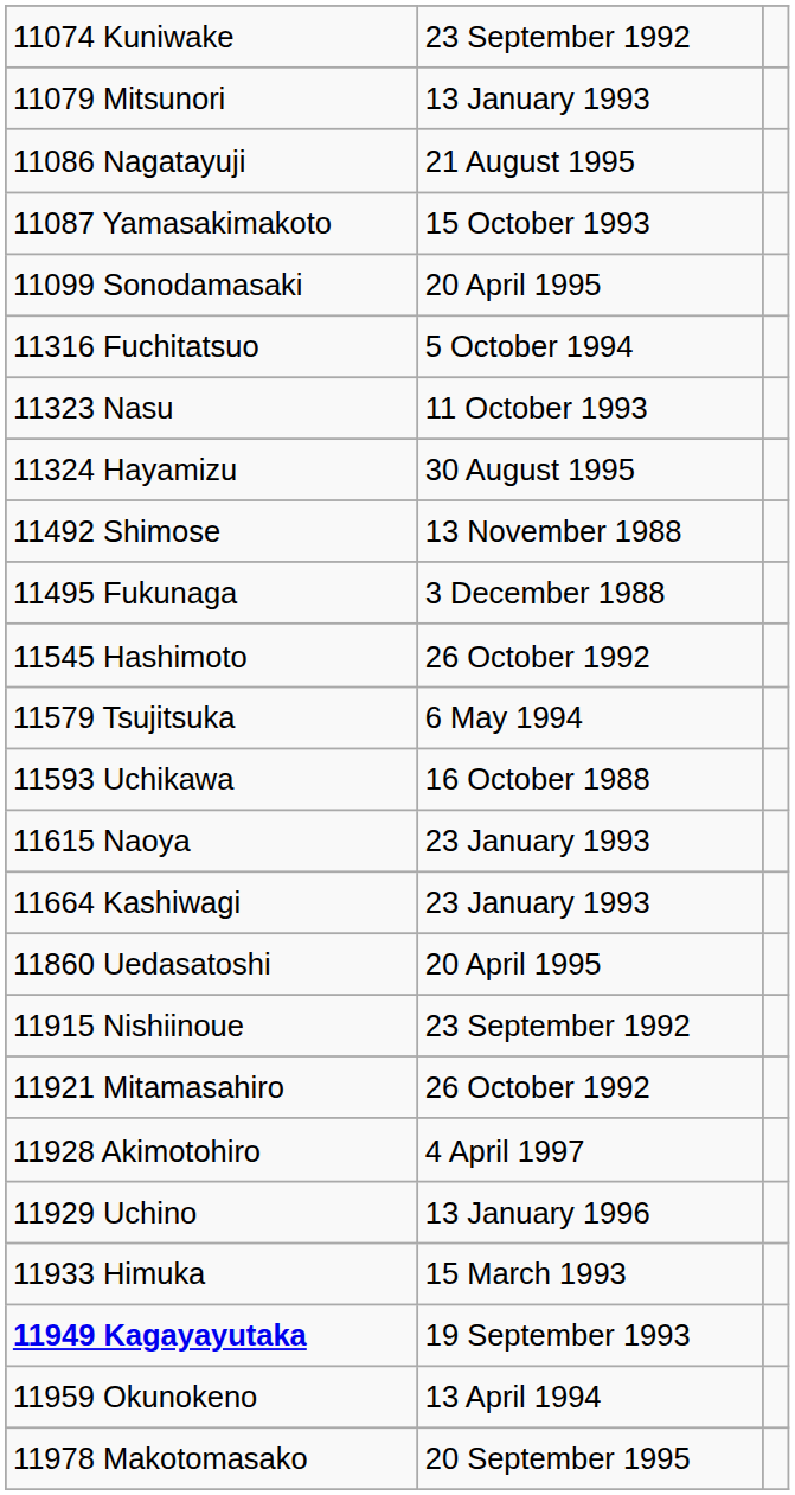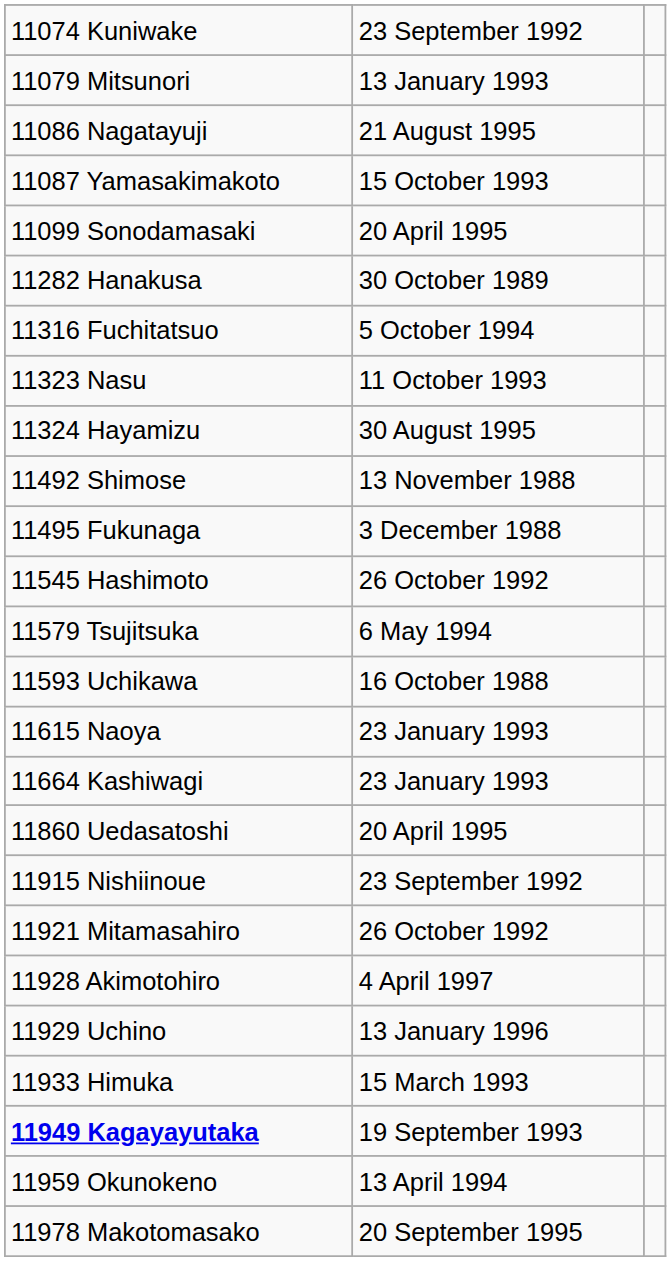 <table class="wikitable" style="font-size: 89%; float: left; width: 26em; margin-right: 1em; height: 700px">
 <tr>
 <td>11074 Kuniwake</td>
 <td>23 September 1992</td>
 <td> </td>
 </tr>
 <tr>
 <td>11079 Mitsunori</td>
 <td>13 January 1993</td>
 <td> </td>
 </tr>
 <tr>
 <td>11086 Nagatayuji</td>
 <td>21 August 1995</td>
 <td> </td>
 </tr>
 <tr>
 <td>11087 Yamasakimakoto</td>
 <td>15 October 1993</td>
 <td> </td>
 </tr>
 <tr>
 <td>11099 Sonodamasaki</td>
 <td>20 April 1995</td>
+<td> </td>
+</tr>
+<tr>
+<td>11282 Hanakusa</td>
+<td>30 October 1989</td>
 <td> </td>
 </tr>
 <tr>
 <td>11316 Fuchitatsuo</td>
 <td>5 October 1994</td>
 <td> </td>
 </tr>
 <tr>
 <td>11323 Nasu</td>
 <td>11 October 1993</td>
 <td> </td>
 </tr>
 <tr>
 <td>11324 Hayamizu</td>
 <td>30 August 1995</td>
 <td> </td>
 </tr>
 <tr>
 <td>11492 Shimose</td>
 <td>13 November 1988</td>
 <td> </td>
 </tr>
 <tr>
 <td>11495 Fukunaga</td>
 <td>3 December 1988</td>
 <td> </td>
 </tr>
 <tr>
 <td>11545 Hashimoto</td>
 <td>26 October 1992</td>
 <td> </td>
 </tr>
 <tr>
 <td>11579 Tsujitsuka</td>
 <td>6 May 1994</td>
 <td> </td>
 </tr>
 <tr>
 <td>11593 Uchikawa</td>
 <td>16 October 1988</td>
 <td> </td>
 </tr>
 <tr>
 <td>11615 Naoya</td>
 <td>23 January 1993</td>
 <td> </td>
 </tr>
 <tr>
 <td>11664 Kashiwagi</td>
 <td>23 January 1993</td>
 <td> </td>
 </tr>
 <tr>
 <td>11860 Uedasatoshi</td>
 <td>20 April 1995</td>
 <td> </td>
 </tr>
 <tr>
 <td>11915 Nishiinoue</td>
 <td>23 September 1992</td>
 <td> </td>
 </tr>
 <tr>
 <td>11921 Mitamasahiro</td>
 <td>26 October 1992</td>
 <td> </td>
 </tr>
 <tr>
 <td>11928 Akimotohiro</td>
 <td>4 April 1997</td>
 <td> </td>
 </tr>
 <tr>
 <td>11929 Uchino</td>
 <td>13 January 1996</td>
 <td> </td>
 </tr>
 <tr>
 <td>11933 Himuka</td>
 <td>15 March 1993</td>
 <td> </td>
 </tr>
 <tr>
 <td><strong><a href='#'>11949 Kagayayutaka</a></strong></td>
 <td>19 September 1993</td>
 <td> </td>
 </tr>
 <tr>
 <td>11959 Okunokeno</td>
 <td>13 April 1994</td>
 <td> </td>
 </tr>
 <tr>
 <td>11978 Makotomasako</td>
 <td>20 September 1995</td>
 <td> </td>
 </tr>
 </table>
